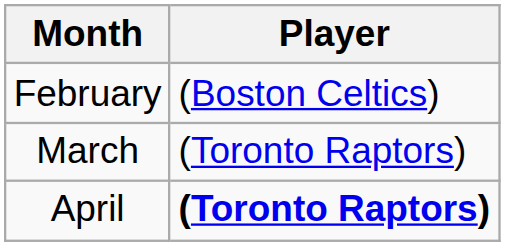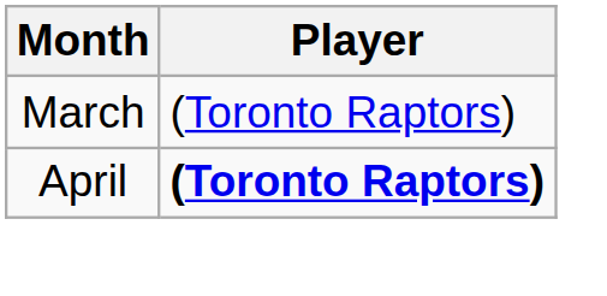 <table class="wikitable sortable">
 <tr>
 <th>Month</th>
 <th>Player</th>
-</tr>
-<tr>
-<td align=center>February</td>
-<td> (<a href='#'>Boston Celtics</a>)</td>
 </tr>
 <tr>
 <td align=center>March</td>
 <td> (<a href='#'>Toronto Raptors</a>)</td>
 </tr>
 <tr>
 <td align=center>April</td>
 <td><strong> (<a href='#'>Toronto Raptors</a>)</strong></td>
 </tr>
 </table>
